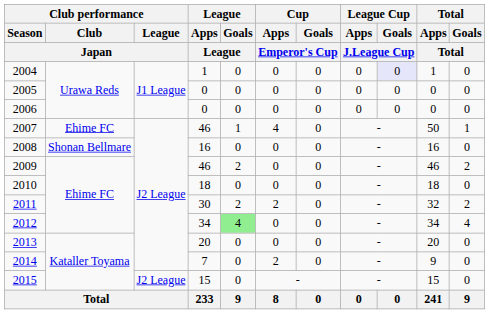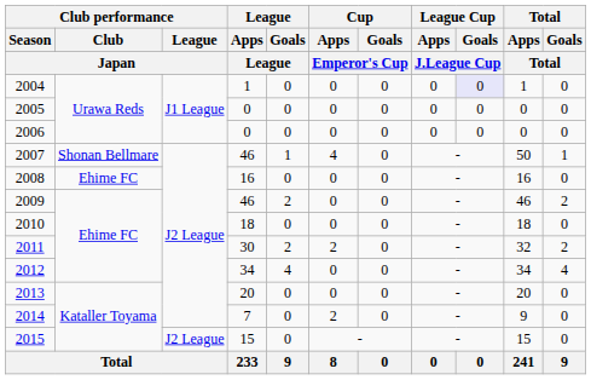 <table class="wikitable" style="text-align:center;">
 <tr>
 <th colspan=3>Club performance</th>
 <th colspan=2>League</th>
 <th colspan=2>Cup</th>
 <th colspan=2>League Cup</th>
 <th colspan=2>Total</th>
 </tr>
 <tr>
 <th>Season</th>
 <th>Club</th>
 <th>League</th>
 <th>Apps</th>
 <th>Goals</th>
 <th>Apps</th>
 <th>Goals</th>
 <th>Apps</th>
 <th>Goals</th>
 <th>Apps</th>
 <th>Goals</th>
 </tr>
 <tr>
 <th colspan=3>Japan</th>
 <th colspan=2>League</th>
 <th colspan=2><a href='#'>Emperor's Cup</a></th>
 <th colspan=2><a href='#'>J.League Cup</a></th>
 <th colspan=2>Total</th>
 </tr>
 <tr>
 <td>2004</td>
 <td rowspan="3"><a href='#'>Urawa Reds</a></td>
 <td rowspan="3"><a href='#'>J1 League</a></td>
 <td>1</td>
 <td>0</td>
 <td>0</td>
 <td>0</td>
 <td>0</td>
 <td style="background: lavender;">0</td>
 <td>1</td>
 <td>0</td>
 </tr>
 <tr>
 <td>2005</td>
 <td>0</td>
 <td>0</td>
 <td>0</td>
 <td>0</td>
 <td>0</td>
 <td>0</td>
 <td>0</td>
 <td>0</td>
 </tr>
 <tr>
 <td>2006</td>
 <td>0</td>
 <td>0</td>
 <td>0</td>
 <td>0</td>
 <td>0</td>
 <td>0</td>
 <td>0</td>
 <td>0</td>
 </tr>
 <tr>
 <td>2007</td>
-<td><a href='#'>Ehime FC</a></td>
+<td><a href='#'>Shonan Bellmare</a></td>
 <td rowspan="8"><a href='#'>J2 League</a></td>
 <td>46</td>
 <td>1</td>
 <td>4</td>
 <td>0</td>
 <td colspan="2">-</td>
 <td>50</td>
 <td>1</td>
 </tr>
 <tr>
 <td>2008</td>
-<td><a href='#'>Shonan Bellmare</a></td>
+<td><a href='#'>Ehime FC</a></td>
 <td>16</td>
 <td>0</td>
 <td>0</td>
 <td>0</td>
 <td colspan="2">-</td>
 <td>16</td>
 <td>0</td>
 </tr>
 <tr>
 <td>2009</td>
 <td rowspan="4"><a href='#'>Ehime FC</a></td>
 <td>46</td>
 <td>2</td>
 <td>0</td>
 <td>0</td>
 <td colspan="2">-</td>
 <td>46</td>
 <td>2</td>
 </tr>
 <tr>
 <td>2010</td>
 <td>18</td>
 <td>0</td>
 <td>0</td>
 <td>0</td>
 <td colspan="2">-</td>
 <td>18</td>
 <td>0</td>
 </tr>
 <tr>
 <td><a href='#'>2011</a></td>
 <td>30</td>
 <td>2</td>
 <td>2</td>
 <td>0</td>
 <td colspan="2">-</td>
 <td>32</td>
 <td>2</td>
 </tr>
 <tr>
 <td><a href='#'>2012</a></td>
 <td>34</td>
-<td style="background: lightgreen;">4</td>
+<td>4</td>
 <td>0</td>
 <td>0</td>
 <td colspan="2">-</td>
 <td>34</td>
 <td>4</td>
 </tr>
 <tr>
 <td><a href='#'>2013</a></td>
 <td rowspan="3"><a href='#'>Kataller Toyama</a></td>
 <td>20</td>
 <td>0</td>
 <td>0</td>
 <td>0</td>
 <td colspan="2">-</td>
 <td>20</td>
 <td>0</td>
 </tr>
 <tr>
 <td><a href='#'>2014</a></td>
 <td>7</td>
 <td>0</td>
 <td>2</td>
 <td>0</td>
 <td colspan="2">-</td>
 <td>9</td>
 <td>0</td>
 </tr>
 <tr>
 <td><a href='#'>2015</a></td>
 <td><a href='#'>J2 League</a></td>
 <td>15</td>
 <td>0</td>
 <td colspan="2">-</td>
 <td colspan="2">-</td>
 <td>15</td>
 <td>0</td>
 </tr>
 <tr>
 <th colspan=3>Total</th>
 <th>233</th>
 <th>9</th>
 <th>8</th>
 <th>0</th>
 <th>0</th>
 <th>0</th>
 <th>241</th>
 <th>9</th>
 </tr>
 </table>
